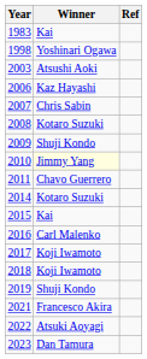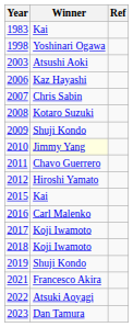 <table class="wikitable">
 <tr>
 <th>Year</th>
 <th>Winner</th>
 <th>Ref</th>
 </tr>
 <tr>
 <td><a href='#'>1983</a></td>
 <td><a href='#'>Kai</a> </td>
 <td></td>
 </tr>
 <tr>
 <td><a href='#'>1998</a></td>
 <td><a href='#'>Yoshinari Ogawa</a></td>
 <td></td>
 </tr>
 <tr>
 <td><a href='#'>2003</a></td>
 <td><a href='#'>Atsushi Aoki</a></td>
 <td></td>
 </tr>
 <tr>
 <td><a href='#'>2006</a></td>
 <td><a href='#'>Kaz Hayashi</a></td>
 <td></td>
 </tr>
 <tr>
 <td><a href='#'>2007</a></td>
 <td><a href='#'>Chris Sabin</a></td>
 <td></td>
 </tr>
 <tr>
 <td><a href='#'>2008</a></td>
 <td><a href='#'>Kotaro Suzuki</a> </td>
 <td></td>
 </tr>
 <tr>
 <td><a href='#'>2009</a></td>
 <td><a href='#'>Shuji Kondo</a></td>
 <td></td>
 </tr>
 <tr>
 <td><a href='#'>2010</a></td>
 <td style="background: lightyellow;"><a href='#'>Jimmy Yang</a></td>
 <td></td>
 </tr>
 <tr>
 <td><a href='#'>2011</a></td>
 <td><a href='#'>Chavo Guerrero</a></td>
 <td></td>
 </tr>
 <tr>
-<td><a href='#'>2014</a></td>
-<td><a href='#'>Kotaro Suzuki</a></td>
+<td><a href='#'>2012</a></td>
+<td><a href='#'>Hiroshi Yamato</a></td>
 <td></td>
 </tr>
 <tr>
 <td><a href='#'>2015</a></td>
 <td><a href='#'>Kai</a></td>
 <td></td>
 </tr>
 <tr>
 <td><a href='#'>2016</a></td>
 <td><a href='#'>Carl Malenko</a></td>
 <td></td>
 </tr>
 <tr>
 <td><a href='#'>2017</a></td>
 <td><a href='#'>Koji Iwamoto</a></td>
 <td></td>
 </tr>
 <tr>
 <td><a href='#'>2018</a></td>
 <td><a href='#'>Koji Iwamoto</a> </td>
 <td></td>
 </tr>
 <tr>
 <td><a href='#'>2019</a></td>
 <td><a href='#'>Shuji Kondo</a> </td>
 <td></td>
 </tr>
 <tr>
 <td><a href='#'>2021</a></td>
 <td><a href='#'>Francesco Akira</a></td>
 <td></td>
 </tr>
 <tr>
 <td><a href='#'>2022</a></td>
 <td><a href='#'>Atsuki Aoyagi</a></td>
 <td></td>
 </tr>
 <tr>
 <td><a href='#'>2023</a></td>
 <td><a href='#'>Dan Tamura</a></td>
 <td></td>
 </tr>
 </table>
